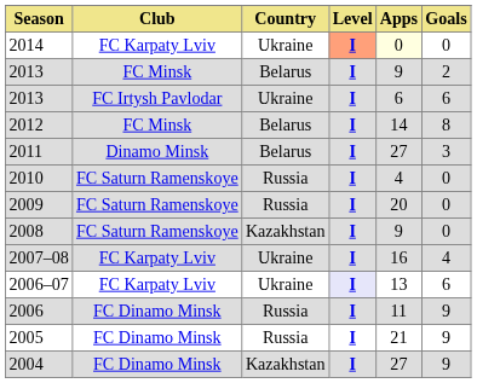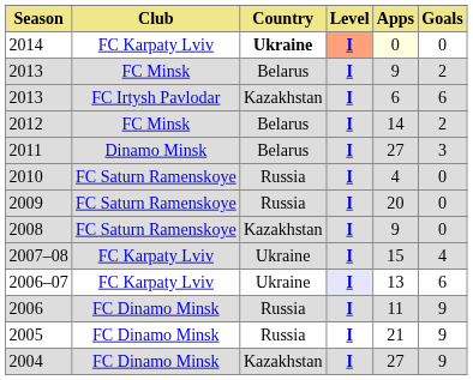 <table border=1 cellpadding=3 style="border-collapse: collapse;">
 <tr align=center style=background:#efefefe>
 </tr>
 <tr ---- bgcolor="#F0E68C" align="center">
 <th>Season</th>
 <th>Club</th>
 <th>Country</th>
 <th>Level</th>
 <th>Apps</th>
 <th>Goals</th>
 </tr>
 <tr>
 <td>2014</td>
 <td align=center><a href='#'>FC Karpaty Lviv</a></td>
-<td align=center>Ukraine</td>
+<td align=center><strong>Ukraine</strong></td>
 <td align=center style="background: lightsalmon;"><strong><a href='#'>I</a></strong></td>
 <td align=center style="background: lightyellow;">0</td>
 <td align=center>0</td>
 </tr>
 <tr bgcolor=#dddddd>
 <td>2013</td>
 <td align=center><a href='#'>FC Minsk</a></td>
 <td align=center>Belarus</td>
 <td align=center><strong><a href='#'>I</a></strong></td>
 <td align=center>9</td>
 <td align=center>2</td>
 </tr>
 <tr bgcolor=#dddddd>
 <td>2013</td>
 <td align=center><a href='#'>FC Irtysh Pavlodar</a></td>
-<td align=center>Ukraine</td>
+<td align=center>Kazakhstan</td>
 <td align=center><strong><a href='#'>I</a></strong></td>
 <td align=center>6</td>
 <td align=center>6</td>
 </tr>
 <tr bgcolor=#dddddd>
 <td>2012</td>
 <td align=center><a href='#'>FC Minsk</a></td>
 <td align=center>Belarus</td>
 <td align=center><strong><a href='#'>I</a></strong></td>
 <td align=center>14</td>
-<td align=center>8</td>
+<td align=center>2</td>
 </tr>
 <tr bgcolor=#dddddd>
 <td>2011</td>
 <td align=center><a href='#'>Dinamo Minsk</a></td>
 <td align=center>Belarus</td>
 <td align=center><strong><a href='#'>I</a></strong></td>
 <td align=center>27</td>
 <td align=center>3</td>
 </tr>
 <tr bgcolor=#dddddd>
 <td>2010</td>
 <td align=center><a href='#'>FC Saturn Ramenskoye</a></td>
 <td align=center>Russia</td>
 <td align=center><strong><a href='#'>I</a></strong></td>
 <td align=center>4</td>
 <td align=center>0</td>
 </tr>
 <tr bgcolor=#dddddd>
 <td>2009</td>
 <td align=center><a href='#'>FC Saturn Ramenskoye</a></td>
 <td align=center>Russia</td>
 <td align=center><strong><a href='#'>I</a></strong></td>
 <td align=center>20</td>
 <td align=center>0</td>
 </tr>
 <tr bgcolor=#dddddd>
 <td>2008</td>
 <td align=center><a href='#'>FC Saturn Ramenskoye</a></td>
 <td align=center>Kazakhstan</td>
 <td align=center><strong><a href='#'>I</a></strong></td>
 <td align=center>9</td>
 <td align=center>0</td>
 </tr>
 <tr bgcolor=#dddddd>
 <td>2007–08</td>
 <td align=center><a href='#'>FC Karpaty Lviv</a></td>
 <td align=center>Ukraine</td>
 <td align=center><strong><a href='#'>I</a></strong></td>
-<td align=center>16</td>
+<td align=center>15</td>
 <td align=center>4</td>
 </tr>
 <tr>
 <td>2006–07</td>
 <td align=center><a href='#'>FC Karpaty Lviv</a></td>
 <td align=center>Ukraine</td>
 <td align=center style="background: lavender;"><strong><a href='#'>I</a></strong></td>
 <td align=center>13</td>
 <td align=center>6</td>
 </tr>
 <tr bgcolor=#dddddd>
 <td>2006</td>
 <td align=center><a href='#'>FC Dinamo Minsk</a></td>
 <td align=center>Russia</td>
 <td align=center><strong><a href='#'>I</a></strong></td>
 <td align=center>11</td>
 <td align=center>9</td>
 </tr>
 <tr>
 <td>2005</td>
 <td align=center><a href='#'>FC Dinamo Minsk</a></td>
 <td align=center>Russia</td>
 <td align=center><strong><a href='#'>I</a></strong></td>
 <td align=center>21</td>
 <td align=center>9</td>
 </tr>
 <tr bgcolor=#dddddd>
 <td>2004</td>
 <td align=center><a href='#'>FC Dinamo Minsk</a></td>
 <td align=center>Kazakhstan</td>
 <td align=center><strong><a href='#'>I</a></strong></td>
 <td align=center>27</td>
 <td align=center>9</td>
 </tr>
 </table>
